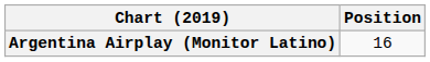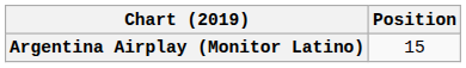 <table class="wikitable sortable plainrowheaders" style="text-align:center">
 <tr>
 <th scope="col">Chart (2019)</th>
 <th scope="col">Position</th>
 </tr>
 <tr>
 <th scope="row">Argentina Airplay (Monitor Latino)</th>
-<td>16</td>
+<td>15</td>
 </tr>
 </table>
